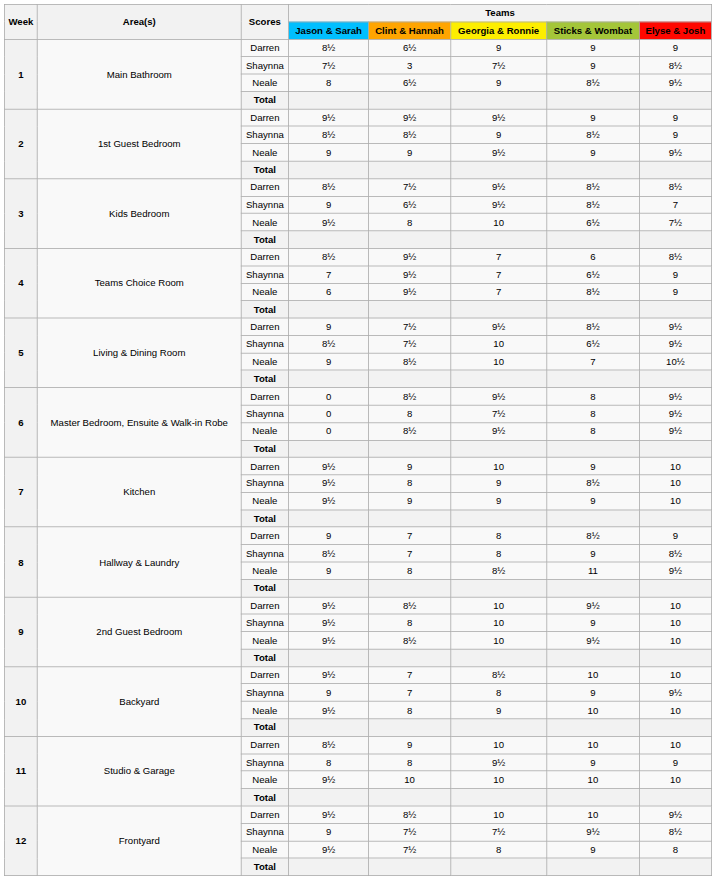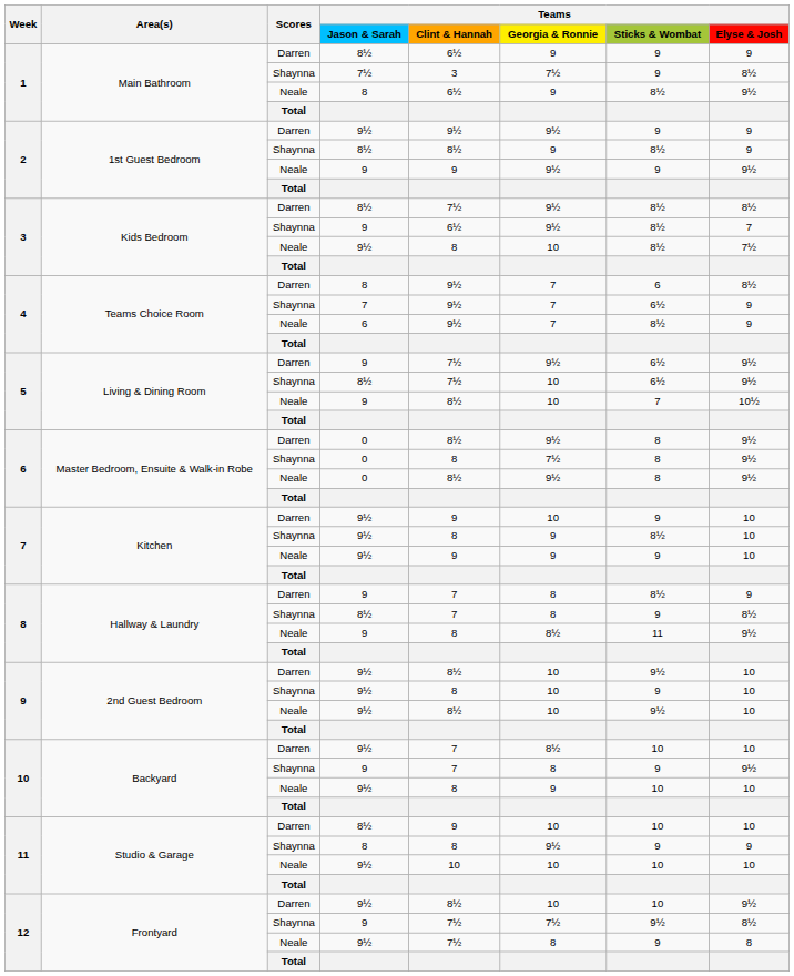 <table class="wikitable" style="text-align: center; font-size: 9pt; line-height:16px; width:70%">
 <tr>
 <th scope="col" rowspan="2">Week</th>
 <th scope="col" rowspan="2">Area(s)</th>
 <th scope="col" rowspan="2">Scores</th>
 <th scope="col" colspan="5">Teams</th>
 </tr>
 <tr>
 <th style="background:#00BFFF; color:black;"><strong>Jason & Sarah</strong></th>
 <th style="background:orange; color:black;"><strong>Clint & Hannah</strong></th>
 <th style="background:#FDEE00; color:black;"><strong>Georgia & Ronnie</strong></th>
 <th style="background:#A4C639; color:black;"><strong>Sticks & Wombat</strong></th>
 <th style="background:#FF0800; color:black;"><strong>Elyse & Josh</strong></th>
 </tr>
 <tr>
 <th rowspan="4">1</th>
 <td rowspan="4">Main Bathroom</td>
 <td>Darren</td>
 <td>8½</td>
 <td>6½</td>
 <td>9</td>
 <td>9</td>
 <td>9</td>
 </tr>
 <tr>
 <td>Shaynna</td>
 <td>7½</td>
 <td>3</td>
 <td>7½</td>
 <td>9</td>
 <td>8½</td>
 </tr>
 <tr>
 <td>Neale</td>
 <td>8</td>
 <td>6½</td>
 <td>9</td>
 <td>8½</td>
 <td>9½</td>
 </tr>
 <tr>
 <th>Total</th>
 <th></th>
 <th></th>
 <th></th>
 <th></th>
 <th></th>
 </tr>
 <tr>
 <th rowspan="4">2</th>
 <td rowspan="4">1st Guest Bedroom</td>
 <td>Darren</td>
 <td>9½</td>
 <td>9½</td>
 <td>9½</td>
 <td>9</td>
 <td>9</td>
 </tr>
 <tr>
 <td>Shaynna</td>
 <td>8½</td>
 <td>8½</td>
 <td>9</td>
 <td>8½</td>
 <td>9</td>
 </tr>
 <tr>
 <td>Neale</td>
 <td>9</td>
 <td>9</td>
 <td>9½</td>
 <td>9</td>
 <td>9½</td>
 </tr>
 <tr>
 <th>Total</th>
 <th></th>
 <th></th>
 <th></th>
 <th></th>
 <th></th>
 </tr>
 <tr>
 <th rowspan="4">3</th>
 <td rowspan="4">Kids Bedroom</td>
 <td>Darren</td>
 <td>8½</td>
 <td>7½</td>
 <td>9½</td>
 <td>8½</td>
 <td>8½</td>
 </tr>
 <tr>
 <td>Shaynna</td>
 <td>9</td>
 <td>6½</td>
 <td>9½</td>
 <td>8½</td>
 <td>7</td>
 </tr>
 <tr>
 <td>Neale</td>
 <td>9½</td>
 <td>8</td>
 <td>10</td>
-<td>6½</td>
+<td>8½</td>
 <td>7½</td>
 </tr>
 <tr>
 <th>Total</th>
 <th></th>
 <th></th>
 <th></th>
 <th></th>
 <th></th>
 </tr>
 <tr>
 <th rowspan="4">4</th>
 <td rowspan="4">Teams Choice Room</td>
 <td>Darren</td>
-<td>8½</td>
+<td>8</td>
 <td>9½</td>
 <td>7</td>
 <td>6</td>
 <td>8½</td>
 </tr>
 <tr>
 <td>Shaynna</td>
 <td>7</td>
 <td>9½</td>
 <td>7</td>
 <td>6½</td>
 <td>9</td>
 </tr>
 <tr>
 <td>Neale</td>
 <td>6</td>
 <td>9½</td>
 <td>7</td>
 <td>8½</td>
 <td>9</td>
 </tr>
 <tr>
 <th>Total</th>
 <th></th>
 <th></th>
 <th></th>
 <th></th>
 <th></th>
 </tr>
 <tr>
 <th rowspan="4">5</th>
 <td rowspan="4">Living & Dining Room</td>
 <td>Darren</td>
 <td>9</td>
 <td>7½</td>
 <td>9½</td>
-<td>8½</td>
+<td>6½</td>
 <td>9½</td>
 </tr>
 <tr>
 <td>Shaynna</td>
 <td>8½</td>
 <td>7½</td>
 <td>10</td>
 <td>6½</td>
 <td>9½</td>
 </tr>
 <tr>
 <td>Neale</td>
 <td>9</td>
 <td>8½</td>
 <td>10</td>
 <td>7</td>
 <td>10½</td>
 </tr>
 <tr>
 <th>Total</th>
 <th></th>
 <th></th>
 <th></th>
 <th></th>
 <th></th>
 </tr>
 <tr>
 <th rowspan="4">6</th>
 <td rowspan="4">Master Bedroom, Ensuite & Walk-in Robe</td>
 <td>Darren</td>
 <td>0</td>
 <td>8½</td>
 <td>9½</td>
 <td>8</td>
 <td>9½</td>
 </tr>
 <tr>
 <td>Shaynna</td>
 <td>0</td>
 <td>8</td>
 <td>7½</td>
 <td>8</td>
 <td>9½</td>
 </tr>
 <tr>
 <td>Neale</td>
 <td>0</td>
 <td>8½</td>
 <td>9½</td>
 <td>8</td>
 <td>9½</td>
 </tr>
 <tr>
 <th>Total</th>
 <th></th>
 <th></th>
 <th></th>
 <th></th>
 <th></th>
 </tr>
 <tr>
 <th rowspan="4">7</th>
 <td rowspan="4">Kitchen</td>
 <td>Darren</td>
 <td>9½</td>
 <td>9</td>
 <td>10</td>
 <td>9</td>
 <td>10</td>
 </tr>
 <tr>
 <td>Shaynna</td>
 <td>9½</td>
 <td>8</td>
 <td>9</td>
 <td>8½</td>
 <td>10</td>
 </tr>
 <tr>
 <td>Neale</td>
 <td>9½</td>
 <td>9</td>
 <td>9</td>
 <td>9</td>
 <td>10</td>
 </tr>
 <tr>
 <th>Total</th>
 <th></th>
 <th></th>
 <th></th>
 <th></th>
 <th></th>
 </tr>
 <tr>
 <th rowspan="4">8</th>
 <td rowspan="4">Hallway & Laundry</td>
 <td>Darren</td>
 <td>9</td>
 <td>7</td>
 <td>8</td>
 <td>8½</td>
 <td>9</td>
 </tr>
 <tr>
 <td>Shaynna</td>
 <td>8½</td>
 <td>7</td>
 <td>8</td>
 <td>9</td>
 <td>8½</td>
 </tr>
 <tr>
 <td>Neale</td>
 <td>9</td>
 <td>8</td>
 <td>8½</td>
 <td>11</td>
 <td>9½</td>
 </tr>
 <tr>
 <th>Total</th>
 <th></th>
 <th></th>
 <th></th>
 <th></th>
 <th></th>
 </tr>
 <tr>
 <th rowspan="4">9</th>
 <td rowspan="4">2nd Guest Bedroom</td>
 <td>Darren</td>
 <td>9½</td>
 <td>8½</td>
 <td>10</td>
 <td>9½</td>
 <td>10</td>
 </tr>
 <tr>
 <td>Shaynna</td>
 <td>9½</td>
 <td>8</td>
 <td>10</td>
 <td>9</td>
 <td>10</td>
 </tr>
 <tr>
 <td>Neale</td>
 <td>9½</td>
 <td>8½</td>
 <td>10</td>
 <td>9½</td>
 <td>10</td>
 </tr>
 <tr>
 <th>Total</th>
 <th></th>
 <th></th>
 <th></th>
 <th></th>
 <th></th>
 </tr>
 <tr>
 <th rowspan="4">10</th>
 <td rowspan="4">Backyard</td>
 <td>Darren</td>
 <td>9½</td>
 <td>7</td>
 <td>8½</td>
 <td>10</td>
 <td>10</td>
 </tr>
 <tr>
 <td>Shaynna</td>
 <td>9</td>
 <td>7</td>
 <td>8</td>
 <td>9</td>
 <td>9½</td>
 </tr>
 <tr>
 <td>Neale</td>
 <td>9½</td>
 <td>8</td>
 <td>9</td>
 <td>10</td>
 <td>10</td>
 </tr>
 <tr>
 <th>Total</th>
 <th></th>
 <th></th>
 <th></th>
 <th></th>
 <th></th>
 </tr>
 <tr>
 <th rowspan="4">11</th>
 <td rowspan="4">Studio & Garage</td>
 <td>Darren</td>
 <td>8½</td>
 <td>9</td>
 <td>10</td>
 <td>10</td>
 <td>10</td>
 </tr>
 <tr>
 <td>Shaynna</td>
 <td>8</td>
 <td>8</td>
 <td>9½</td>
 <td>9</td>
 <td>9</td>
 </tr>
 <tr>
 <td>Neale</td>
 <td>9½</td>
 <td>10</td>
 <td>10</td>
 <td>10</td>
 <td>10</td>
 </tr>
 <tr>
 <th>Total</th>
 <th></th>
 <th></th>
 <th></th>
 <th></th>
 <th></th>
 </tr>
 <tr>
 <th rowspan="4">12</th>
 <td rowspan="4">Frontyard</td>
 <td>Darren</td>
 <td>9½</td>
 <td>8½</td>
 <td>10</td>
 <td>10</td>
 <td>9½</td>
 </tr>
 <tr>
 <td>Shaynna</td>
 <td>9</td>
 <td>7½</td>
 <td>7½</td>
 <td>9½</td>
 <td>8½</td>
 </tr>
 <tr>
 <td>Neale</td>
 <td>9½</td>
 <td>7½</td>
 <td>8</td>
 <td>9</td>
 <td>8</td>
 </tr>
 <tr>
 <th>Total</th>
 <th></th>
 <th></th>
 <th></th>
 <th></th>
 <th></th>
 </tr>
 </table>
